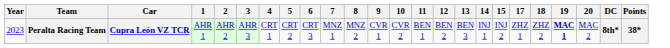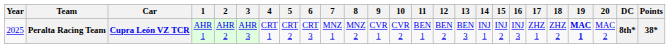 <table class="wikitable" style="text-align:center; font-size:85%">
 <tr>
 <th>Year</th>
 <th>Team</th>
 <th>Car</th>
 <th>1</th>
 <th>2</th>
 <th>3</th>
 <th>4</th>
 <th>5</th>
 <th>6</th>
 <th>7</th>
 <th>8</th>
 <th>9</th>
 <th>10</th>
 <th>11</th>
 <th>12</th>
 <th>13</th>
 <th>14</th>
 <th>15</th>
+<th>16</th>
 <th>17</th>
 <th>18</th>
 <th>19</th>
 <th>20</th>
 <th>DC</th>
 <th>Points</th>
 </tr>
 <tr>
-<td><a href='#'>2023</a></td>
+<td><a href='#'>2025</a></td>
 <th>Peralta Racing Team</th>
 <th><a href='#'>Cupra León VZ TCR</a></th>
 <td style="background:#DFFFDF;"><a href='#'>AHR<br>1</a><br></td>
 <td style="background:#DFFFDF;"><a href='#'>AHR<br>2</a><br></td>
 <td style="background:#DFFFDF;"><a href='#'>AHR<br>3</a><br></td>
 <td style="background:#;"><a href='#'>CRT<br>1</a><br></td>
 <td style="background:#;"><a href='#'>CRT<br>2</a><br></td>
 <td style="background:#;"><a href='#'>CRT<br>3</a><br></td>
 <td style="background:#;"><a href='#'>MNZ<br>1</a><br></td>
 <td style="background:#;"><a href='#'>MNZ<br>2</a><br></td>
 <td style="background:#;"><a href='#'>CVR<br>1</a><br></td>
 <td style="background:#;"><a href='#'>CVR<br>2</a><br></td>
 <td style="background:#;"><a href='#'>BEN<br>1</a><br></td>
 <td style="background:#;"><a href='#'>BEN<br>2</a><br></td>
 <td style="background:#;"><a href='#'>BEN<br>3</a><br></td>
 <td style="background:#;"><a href='#'>INJ<br>1</a><br></td>
 <td style="background:#;"><a href='#'>INJ<br>2</a><br></td>
+<td style="background:#;"><a href='#'>INJ<br>3</a><br></td>
 <td style="background:#;"><a href='#'>ZHZ<br>1</a><br></td>
 <td style="background:#;"><a href='#'>ZHZ<br>2</a><br></td>
 <td style="background:#;"><strong><a href='#'>MAC<br>1</a><br></strong></td>
 <td style="background:#;"><a href='#'>MAC<br>2</a><br></td>
 <th>8th*</th>
 <th>38*</th>
 </tr>
 </table>
